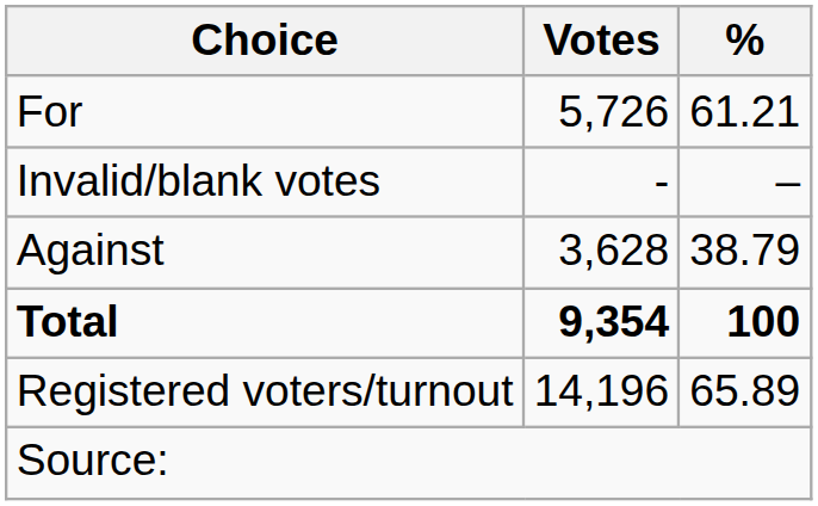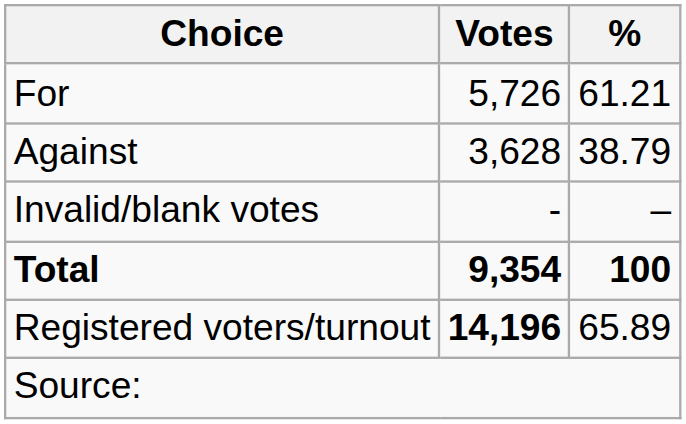 <table class=wikitable style=text-align:right>
 <tr>
 <th>Choice</th>
 <th>Votes</th>
 <th>%</th>
 </tr>
 <tr>
 <td align=left>For</td>
 <td>5,726</td>
 <td>61.21</td>
 </tr>
 <tr>
+<td align=left>Against</td>
+<td>3,628</td>
+<td>38.79</td>
+</tr>
+<tr>
 <td align=left>Invalid/blank votes</td>
 <td>-</td>
 <td>–</td>
-</tr>
-<tr>
-<td align=left>Against</td>
-<td>3,628</td>
-<td>38.79</td>
 </tr>
 <tr>
 <td align=left><strong>Total</strong></td>
 <td><strong>9,354</strong></td>
 <td><strong>100</strong></td>
 </tr>
 <tr>
 <td align=left>Registered voters/turnout</td>
-<td>14,196</td>
+<td><strong>14,196</strong></td>
 <td>65.89</td>
 </tr>
 <tr>
 <td colspan=3 align=left>Source: </td>
 </tr>
 </table>
